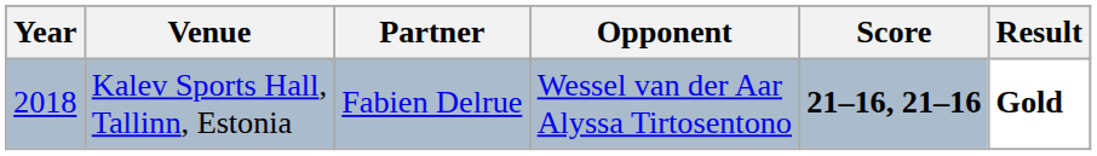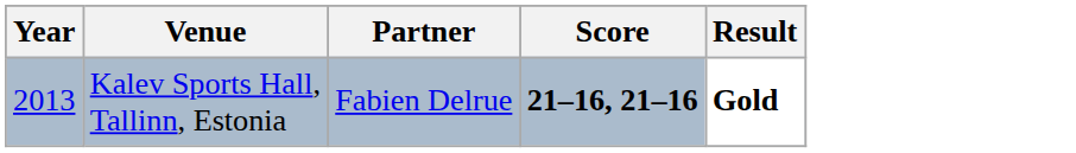 <table class="sortable wikitable" style="font-size: 90%;">
 <tr>
 <th>Year</th>
 <th>Venue</th>
 <th>Partner</th>
-<th>Opponent</th>
 <th>Score</th>
 <th>Result</th>
 </tr>
 <tr style="background:#AABBCC">
-<td align="center"><a href='#'>2018</a></td>
+<td align="center"><a href='#'>2013</a></td>
 <td align="left"><a href='#'>Kalev Sports Hall</a>,<br><a href='#'>Tallinn</a>, Estonia</td>
 <td align="left"> <a href='#'>Fabien Delrue</a></td>
-<td align="left"> <a href='#'>Wessel van der Aar</a><br> <a href='#'>Alyssa Tirtosentono</a></td>
 <td align="left"><strong>21–16, 21–16</strong></td>
 <td style="text-align:left; background:white"> <strong>Gold</strong></td>
 </tr>
 </table>
